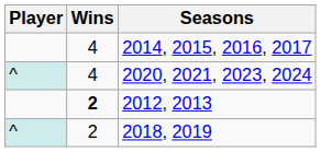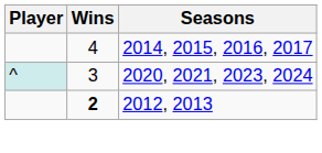 <table class="wikitable sortable">
 <tr>
 <th>Player</th>
 <th>Wins</th>
 <th class="unsortable">Seasons</th>
 </tr>
 <tr>
 <td></td>
 <td style="text-align:center;">4</td>
 <td><a href='#'>2014</a>, <a href='#'>2015</a>, <a href='#'>2016</a>, <a href='#'>2017</a></td>
 </tr>
 <tr>
 <td style="text-align:left; background:#cfecec;">^</td>
-<td style="text-align:center;">4</td>
+<td style="text-align:center;">3</td>
 <td><a href='#'>2020</a>, <a href='#'>2021</a>, <a href='#'>2023</a>, <a href='#'>2024</a></td>
 </tr>
 <tr>
 <td></td>
 <td style="text-align:center;"><strong>2</strong></td>
 <td><a href='#'>2012</a>, <a href='#'>2013</a></td>
 </tr>
-<tr>
-<td style="text-align:left; background:#cfecec;">^</td>
-<td style="text-align:center;">2</td>
-<td><a href='#'>2018</a>, <a href='#'>2019</a></td>
-</tr>
 </table>
